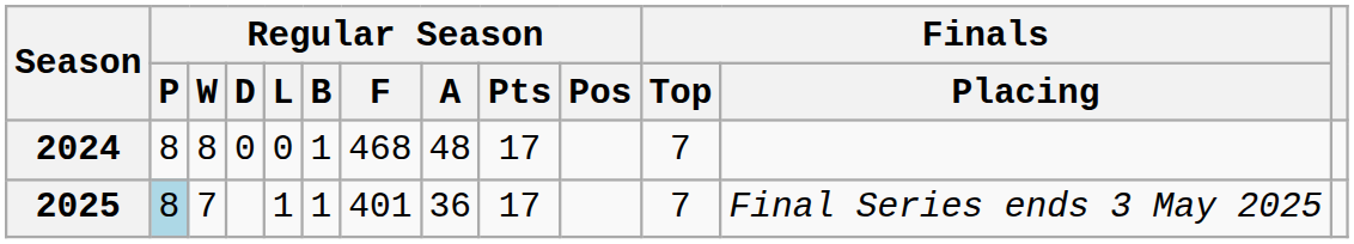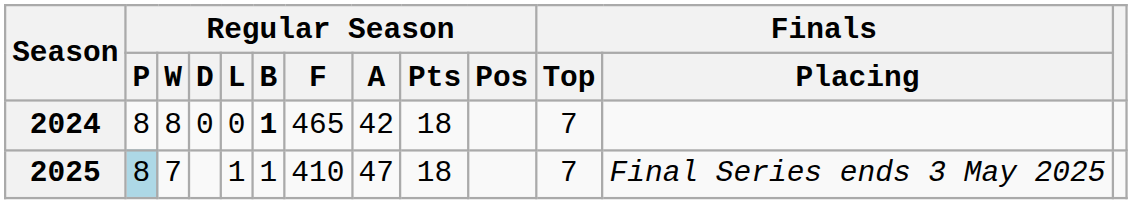 <table class="wikitable" style="text-align: center">
 <tr>
 <th rowspan="2" scope="col">Season</th>
 <th colspan="9" scope="col">Regular Season</th>
 <th colspan="2" scope="col">Finals</th>
 <th rowspan="2" scope="col"></th>
 </tr>
 <tr>
 <th scope="col">P</th>
 <th scope="col">W</th>
 <th scope="col">D</th>
 <th scope="col">L</th>
 <th scope="col">B</th>
 <th scope="col">F</th>
 <th scope="col">A</th>
 <th scope="col">Pts</th>
 <th scope="col">Pos</th>
 <th scope="col">Top</th>
 <th scope="col">Placing</th>
 </tr>
 <tr>
 <th scope="row">2024</th>
 <td>8</td>
 <td>8</td>
 <td>0</td>
 <td>0</td>
-<td>1</td>
-<td>468</td>
-<td>48</td>
-<td>17</td>
+<td><strong>1</strong></td>
+<td>465</td>
+<td>42</td>
+<td>18</td>
 <td></td>
 <td>7</td>
 <td></td>
 <td></td>
 </tr>
 <tr>
 <th scope="row">2025</th>
 <td style="background: lightblue;">8</td>
 <td>7</td>
 <td></td>
 <td>1</td>
 <td>1</td>
-<td>401</td>
-<td>36</td>
-<td>17</td>
+<td>410</td>
+<td>47</td>
+<td>18</td>
 <td></td>
 <td>7</td>
 <td><em>Final Series ends 3 May 2025</em></td>
 <td></td>
 </tr>
 </table>
